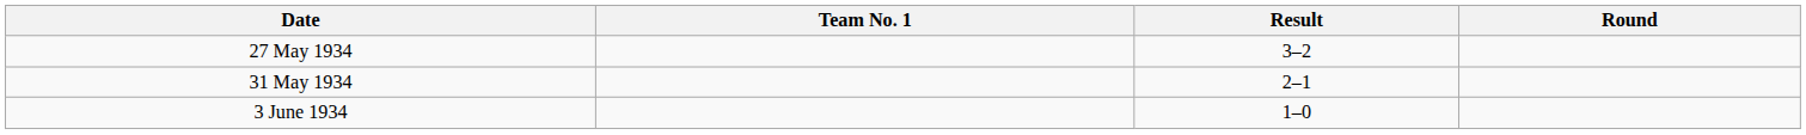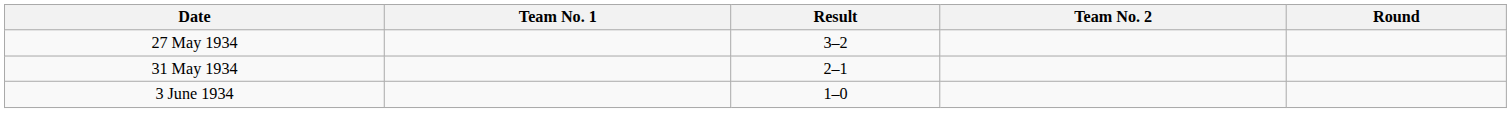 <table class="wikitable"  style="text-align:center; width:75%;">
 <tr>
 <th>Date</th>
 <th>Team No. 1</th>
 <th>Result</th>
+<th>Team No. 2</th>
 <th>Round</th>
 </tr>
 <tr>
 <td>27 May 1934</td>
 <td></td>
 <td style="text-align:center;">3–2</td>
 <td></td>
+<td></td>
 </tr>
 <tr>
 <td>31 May 1934</td>
 <td></td>
 <td style="text-align:center;">2–1</td>
+<td></td>
 <td></td>
 </tr>
 <tr>
 <td>3 June 1934</td>
 <td></td>
 <td style="text-align:center;">1–0</td>
 <td></td>
+<td></td>
 </tr>
 </table>
